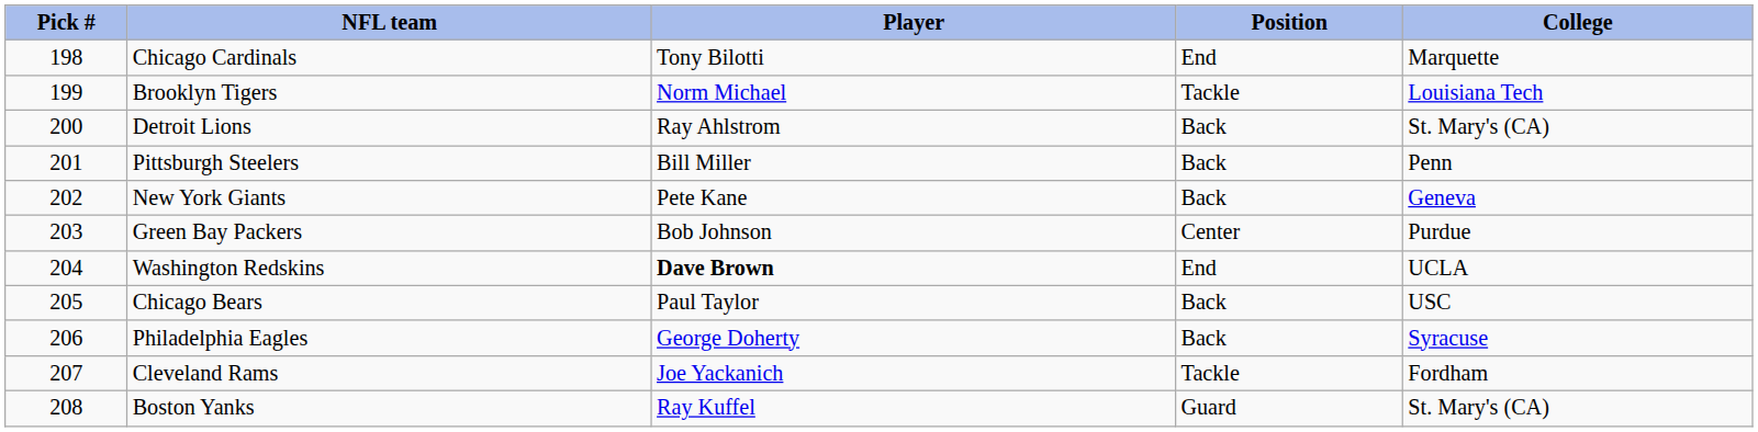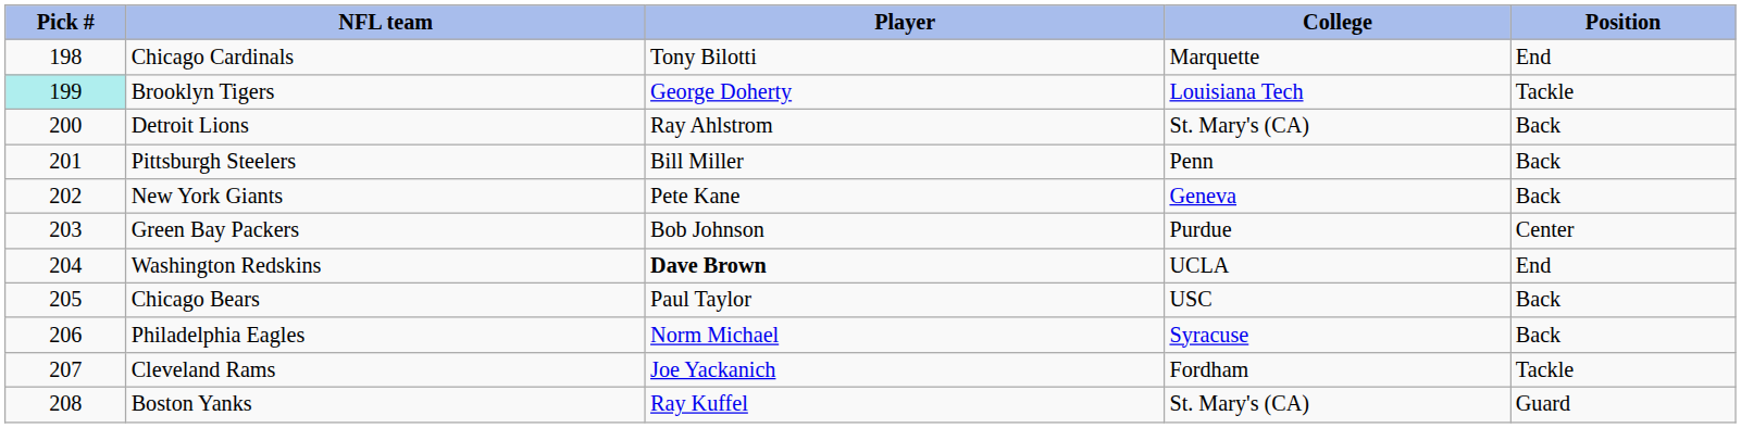 <table class="wikitable sortable sortable" style="width: 100%">
 <tr>
 <th style="background:#A8BDEC;" width=7%>Pick #</th>
 <th width=30% style="background:#A8BDEC;">NFL team</th>
 <th width=30% style="background:#A8BDEC;">Player</th>
+<th style="background:#A8BDEC;">College</th>
 <th width=13% style="background:#A8BDEC;">Position</th>
-<th style="background:#A8BDEC;">College</th>
 </tr>
 <tr>
 <td align=center>198</td>
 <td>Chicago Cardinals</td>
 <td>Tony Bilotti</td>
+<td>Marquette</td>
 <td>End</td>
-<td>Marquette</td>
 </tr>
 <tr>
-<td align=center>199</td>
+<td align=center style="background: paleturquoise;">199</td>
 <td>Brooklyn Tigers</td>
-<td><a href='#'>Norm Michael</a></td>
+<td><a href='#'>George Doherty</a></td>
+<td><a href='#'>Louisiana Tech</a></td>
 <td>Tackle</td>
-<td><a href='#'>Louisiana Tech</a></td>
 </tr>
 <tr>
 <td align=center>200</td>
 <td>Detroit Lions</td>
 <td>Ray Ahlstrom</td>
+<td>St. Mary's (CA)</td>
 <td>Back</td>
-<td>St. Mary's (CA)</td>
 </tr>
 <tr>
 <td align=center>201</td>
 <td>Pittsburgh Steelers</td>
 <td>Bill Miller</td>
+<td>Penn</td>
 <td>Back</td>
-<td>Penn</td>
 </tr>
 <tr>
 <td align=center>202</td>
 <td>New York Giants</td>
 <td>Pete Kane</td>
+<td><a href='#'>Geneva</a></td>
 <td>Back</td>
-<td><a href='#'>Geneva</a></td>
 </tr>
 <tr>
 <td align=center>203</td>
 <td>Green Bay Packers</td>
 <td>Bob Johnson</td>
+<td>Purdue</td>
 <td>Center</td>
-<td>Purdue</td>
 </tr>
 <tr>
 <td align=center>204</td>
 <td>Washington Redskins</td>
 <td><strong>Dave Brown</strong></td>
+<td>UCLA</td>
 <td>End</td>
-<td>UCLA</td>
 </tr>
 <tr>
 <td align=center>205</td>
 <td>Chicago Bears</td>
 <td>Paul Taylor</td>
+<td>USC</td>
 <td>Back</td>
-<td>USC</td>
 </tr>
 <tr>
 <td align=center>206</td>
 <td>Philadelphia Eagles</td>
-<td><a href='#'>George Doherty</a></td>
+<td><a href='#'>Norm Michael</a></td>
+<td><a href='#'>Syracuse</a></td>
 <td>Back</td>
-<td><a href='#'>Syracuse</a></td>
 </tr>
 <tr>
 <td align=center>207</td>
 <td>Cleveland Rams</td>
 <td><a href='#'>Joe Yackanich</a></td>
+<td>Fordham</td>
 <td>Tackle</td>
-<td>Fordham</td>
 </tr>
 <tr>
 <td align=center>208</td>
 <td>Boston Yanks</td>
 <td><a href='#'>Ray Kuffel</a></td>
+<td>St. Mary's (CA)</td>
 <td>Guard</td>
-<td>St. Mary's (CA)</td>
 </tr>
 </table>
